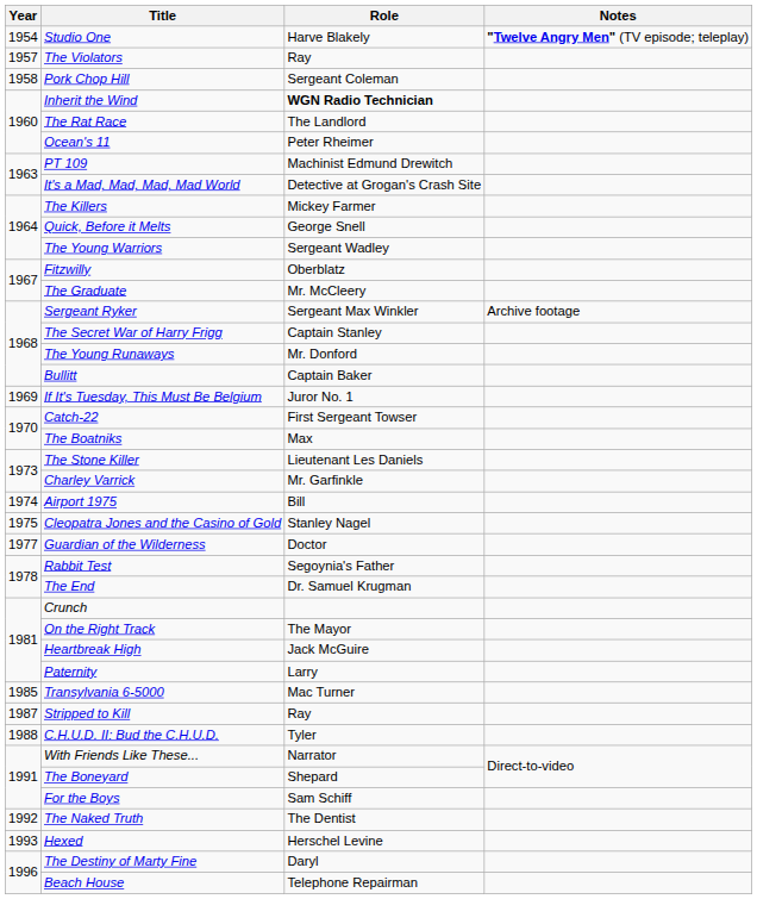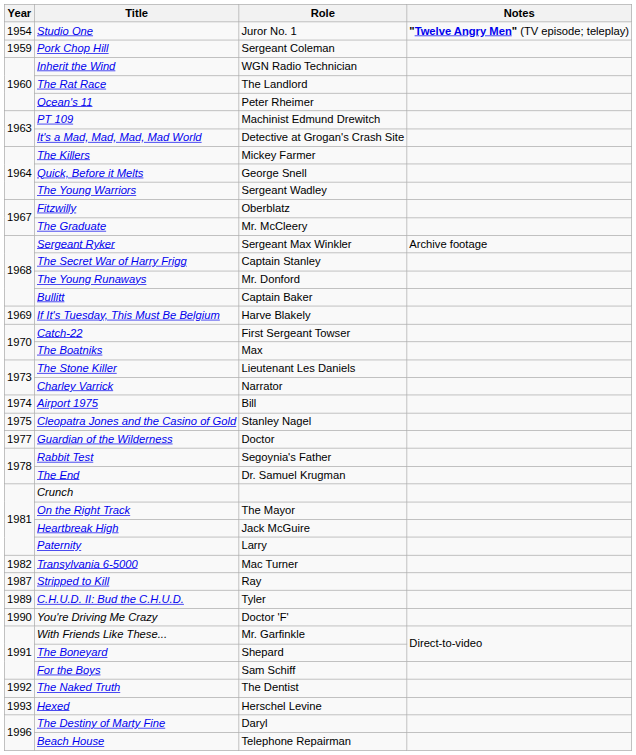 <table class="wikitable">
 <tr>
 <th>Year</th>
 <th>Title</th>
 <th>Role</th>
 <th>Notes</th>
 </tr>
 <tr>
 <td>1954</td>
 <td><em><a href='#'>Studio One</a></em></td>
-<td>Harve Blakely</td>
+<td>Juror No. 1</td>
 <td><strong>"<a href='#'>Twelve Angry Men</a>"</strong> (TV episode; teleplay)</td>
 </tr>
 <tr>
-<td>1957</td>
-<td><em><a href='#'>The Violators</a></em></td>
-<td>Ray</td>
-<td></td>
-</tr>
-<tr>
-<td>1958</td>
+<td>1959</td>
 <td><em><a href='#'>Pork Chop Hill</a></em></td>
 <td>Sergeant Coleman</td>
 <td></td>
 </tr>
 <tr>
 <td rowspan="3">1960</td>
 <td><em><a href='#'>Inherit the Wind</a></em></td>
-<td><strong>WGN Radio Technician</strong></td>
+<td>WGN Radio Technician</td>
 <td></td>
 </tr>
 <tr>
 <td><em><a href='#'>The Rat Race</a></em></td>
 <td>The Landlord</td>
 <td></td>
 </tr>
 <tr>
 <td><em><a href='#'>Ocean's 11</a></em></td>
 <td>Peter Rheimer</td>
 <td></td>
 </tr>
 <tr>
 <td rowspan="2">1963</td>
 <td><em><a href='#'>PT 109</a></em></td>
 <td>Machinist Edmund Drewitch</td>
 <td></td>
 </tr>
 <tr>
 <td><em><a href='#'>It's a Mad, Mad, Mad, Mad World</a></em></td>
 <td>Detective at Grogan's Crash Site</td>
 <td></td>
 </tr>
 <tr>
 <td rowspan="3">1964</td>
 <td><em><a href='#'>The Killers</a></em></td>
 <td>Mickey Farmer</td>
 <td></td>
 </tr>
 <tr>
 <td><em><a href='#'>Quick, Before it Melts</a></em></td>
 <td>George Snell</td>
 <td></td>
 </tr>
 <tr>
 <td><em><a href='#'>The Young Warriors</a></em></td>
 <td>Sergeant Wadley</td>
 <td></td>
 </tr>
 <tr>
 <td rowspan="2">1967</td>
 <td><em><a href='#'>Fitzwilly</a></em></td>
 <td>Oberblatz</td>
 <td></td>
 </tr>
 <tr>
 <td><em><a href='#'>The Graduate</a></em></td>
 <td>Mr. McCleery</td>
 <td></td>
 </tr>
 <tr>
 <td rowspan="4">1968</td>
 <td><em><a href='#'>Sergeant Ryker</a></em></td>
 <td>Sergeant Max Winkler</td>
 <td>Archive footage</td>
 </tr>
 <tr>
 <td><em><a href='#'>The Secret War of Harry Frigg</a></em></td>
 <td>Captain Stanley</td>
 <td></td>
 </tr>
 <tr>
 <td><em><a href='#'>The Young Runaways</a></em></td>
 <td>Mr. Donford</td>
 <td></td>
 </tr>
 <tr>
 <td><em><a href='#'>Bullitt</a></em></td>
 <td>Captain Baker</td>
 <td></td>
 </tr>
 <tr>
 <td>1969</td>
 <td><em><a href='#'>If It's Tuesday, This Must Be Belgium</a></em></td>
-<td>Juror No. 1</td>
+<td>Harve Blakely</td>
 <td></td>
 </tr>
 <tr>
 <td rowspan="2">1970</td>
 <td><em><a href='#'>Catch-22</a></em></td>
 <td>First Sergeant Towser</td>
 <td></td>
 </tr>
 <tr>
 <td><em><a href='#'>The Boatniks</a></em></td>
 <td>Max</td>
 <td></td>
 </tr>
 <tr>
 <td rowspan="2">1973</td>
 <td><em><a href='#'>The Stone Killer</a></em></td>
 <td>Lieutenant Les Daniels</td>
 <td></td>
 </tr>
 <tr>
 <td><em><a href='#'>Charley Varrick</a></em></td>
-<td>Mr. Garfinkle</td>
+<td>Narrator</td>
 <td></td>
 </tr>
 <tr>
 <td>1974</td>
 <td><em><a href='#'>Airport 1975</a></em></td>
 <td>Bill</td>
 <td></td>
 </tr>
 <tr>
 <td>1975</td>
 <td><em><a href='#'>Cleopatra Jones and the Casino of Gold</a></em></td>
 <td>Stanley Nagel</td>
 <td></td>
 </tr>
 <tr>
 <td>1977</td>
 <td><em><a href='#'>Guardian of the Wilderness</a></em></td>
 <td>Doctor</td>
 <td></td>
 </tr>
 <tr>
 <td rowspan="2">1978</td>
 <td><em><a href='#'>Rabbit Test</a></em></td>
 <td>Segoynia's Father</td>
 <td></td>
 </tr>
 <tr>
 <td><em><a href='#'>The End</a></em></td>
 <td>Dr. Samuel Krugman</td>
 <td></td>
 </tr>
 <tr>
 <td rowspan="4">1981</td>
 <td><em>Crunch</em></td>
 <td></td>
 <td></td>
 </tr>
 <tr>
 <td><em><a href='#'>On the Right Track</a></em></td>
 <td>The Mayor</td>
 <td></td>
 </tr>
 <tr>
 <td><em><a href='#'>Heartbreak High</a></em></td>
 <td>Jack McGuire</td>
 <td></td>
 </tr>
 <tr>
 <td><em><a href='#'>Paternity</a></em></td>
 <td>Larry</td>
 <td></td>
 </tr>
 <tr>
-<td>1985</td>
+<td>1982</td>
 <td><em><a href='#'>Transylvania 6-5000</a></em></td>
 <td>Mac Turner</td>
 <td></td>
 </tr>
 <tr>
 <td>1987</td>
 <td><em><a href='#'>Stripped to Kill</a></em></td>
 <td>Ray</td>
 <td></td>
 </tr>
 <tr>
-<td>1988</td>
+<td>1989</td>
 <td><em><a href='#'>C.H.U.D. II: Bud the C.H.U.D.</a></em></td>
 <td>Tyler</td>
 <td></td>
 </tr>
 <tr>
+<td>1990</td>
+<td><em>You're Driving Me Crazy</em></td>
+<td>Doctor 'F'</td>
+<td></td>
+</tr>
+<tr>
 <td rowspan="3">1991</td>
 <td><em>With Friends Like These...</em></td>
-<td>Narrator</td>
+<td>Mr. Garfinkle</td>
 <td rowspan="2">Direct-to-video</td>
 </tr>
 <tr>
 <td><em><a href='#'>The Boneyard</a></em></td>
 <td>Shepard</td>
 </tr>
 <tr>
 <td><em><a href='#'>For the Boys</a></em></td>
 <td>Sam Schiff</td>
 <td></td>
 </tr>
 <tr>
 <td>1992</td>
 <td><em><a href='#'>The Naked Truth</a></em></td>
 <td>The Dentist</td>
 <td></td>
 </tr>
 <tr>
 <td>1993</td>
 <td><em><a href='#'>Hexed</a></em></td>
 <td>Herschel Levine</td>
 <td></td>
 </tr>
 <tr>
 <td rowspan="2">1996</td>
 <td><em><a href='#'>The Destiny of Marty Fine</a></em></td>
 <td>Daryl</td>
 <td></td>
 </tr>
 <tr>
 <td><em><a href='#'>Beach House</a></em></td>
 <td>Telephone Repairman</td>
 <td></td>
 </tr>
 </table>
